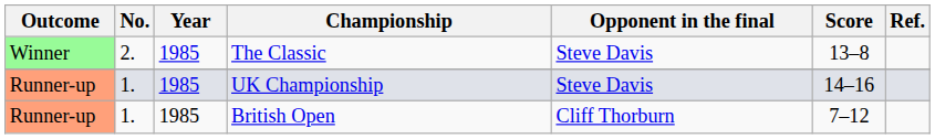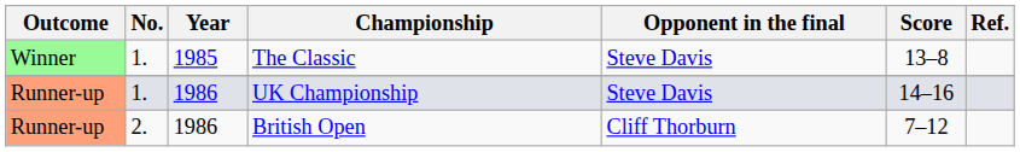 <table class="wikitable sortable">
 <tr>
 <th width="80">Outcome</th>
 <th width="20">No.</th>
 <th width="50">Year</th>
 <th style="width:250px;">Championship</th>
 <th style="width:200px;">Opponent in the final</th>
 <th style="width:50px;">Score</th>
 <th>Ref.</th>
 </tr>
 <tr>
 <td style="background:#98fb98;">Winner</td>
-<td>2.</td>
+<td>1.</td>
 <td><a href='#'>1985</a></td>
 <td><a href='#'>The Classic</a></td>
 <td> <a href='#'>Steve Davis</a></td>
 <td align="center">13–8</td>
 <td></td>
 </tr>
 <tr>
 </tr>
 <tr style="background:#dfe2e9;">
 <td style="background:#ffa07a;">Runner-up</td>
 <td>1.</td>
-<td><a href='#'>1985</a></td>
+<td><a href='#'>1986</a></td>
 <td><a href='#'>UK Championship</a></td>
 <td> <a href='#'>Steve Davis</a></td>
 <td align="center">14–16</td>
 <td></td>
 </tr>
 <tr Andorran Masters>
 <td style="background:#ffa07a;">Runner-up</td>
-<td>1.</td>
-<td>1985</td>
+<td>2.</td>
+<td>1986</td>
 <td><a href='#'>British Open</a></td>
 <td> <a href='#'>Cliff Thorburn</a></td>
 <td align="center">7–12</td>
 <td></td>
 </tr>
 </table>
